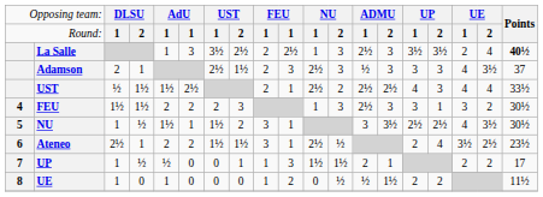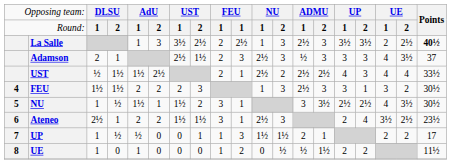 <table class="wikitable" style="text-align: center; font-size:90%;">
 <tr>
 <td colspan="2" width="120px" align="right"><em>Opposing team:</em></td>
 <th colspan="2"><a href='#'>DLSU</a></th>
 <th colspan="2"><a href='#'>AdU</a></th>
 <th colspan="2"><a href='#'>UST</a></th>
 <th colspan="2"><a href='#'>FEU</a></th>
 <th colspan="2"><a href='#'>NU</a></th>
 <th colspan="2"><a href='#'>ADMU</a></th>
 <th colspan="2"><a href='#'>UP</a></th>
 <th colspan="2"><a href='#'>UE</a></th>
 <th rowspan="2">Points</th>
 </tr>
 <tr>
 <td colspan="2" align="right"><em>Round:</em></td>
 <th width="25px">1</th>
 <th width="25px">2</th>
 <th width="25px">1</th>
-<th width="25px">1</th>
+<th width="25px">2</th>
 <th width="25px">1</th>
 <th width="25px">2</th>
 <th width="25px">1</th>
 <th width="25px">1</th>
 <th width="25px">1</th>
 <th width="25px">2</th>
 <th width="25px">1</th>
 <th width="25px">2</th>
 <th width="25px">1</th>
 <th width="25px">2</th>
 <th width="25px">1</th>
 <th width="25px">2</th>
 </tr>
 <tr>
 <th width="30px"></th>
 <th style="text-align:left;"><a href='#'>La Salle</a></th>
 <td style="background:lightgray" colspan="2"></td>
 <td>1</td>
 <td>3</td>
 <td>3½</td>
 <td>2½</td>
 <td>2</td>
 <td>2½</td>
 <td>1</td>
 <td>3</td>
 <td>2½</td>
 <td>3</td>
 <td>3½</td>
 <td>3½</td>
 <td>2</td>
-<td>4</td>
+<td>2½</td>
 <td><strong>40½</strong></td>
 </tr>
 <tr>
 <th></th>
 <th style="text-align:left;"><a href='#'>Adamson</a></th>
 <td>2</td>
 <td>1</td>
 <td style="background:lightgray" colspan="2"></td>
 <td>2½</td>
 <td>1½</td>
 <td>2</td>
 <td>3</td>
 <td>2½</td>
 <td>3</td>
 <td>½</td>
 <td>3</td>
 <td>3</td>
 <td>3</td>
 <td>4</td>
 <td>3½</td>
 <td>37</td>
 </tr>
 <tr>
 <th></th>
 <th style="text-align:left;"><a href='#'>UST</a></th>
 <td>½</td>
 <td>1½</td>
 <td>1½</td>
 <td>2½</td>
 <td style="background:lightgray" colspan="2"></td>
 <td>2</td>
 <td>1</td>
 <td>2½</td>
 <td>2</td>
 <td>2½</td>
 <td>2½</td>
 <td>4</td>
 <td>3</td>
 <td>4</td>
 <td>4</td>
 <td>33½</td>
 </tr>
 <tr>
 <th>4</th>
 <th style="text-align:left;"><a href='#'>FEU</a></th>
 <td>1½</td>
 <td>1½</td>
 <td>2</td>
 <td>2</td>
 <td>2</td>
 <td>3</td>
 <td style="background:lightgray" colspan="2"></td>
 <td>1</td>
 <td>3</td>
 <td>2½</td>
 <td>3</td>
 <td>3</td>
 <td>1</td>
 <td>3</td>
 <td>2</td>
 <td>30½</td>
 </tr>
 <tr>
 <th>5</th>
 <th style="text-align:left;"><a href='#'>NU</a></th>
 <td>1</td>
 <td>½</td>
 <td>1½</td>
 <td>1</td>
 <td>1½</td>
 <td>2</td>
 <td>3</td>
 <td>1</td>
 <td style="background:lightgray" colspan="2"></td>
 <td>3</td>
 <td>3½</td>
 <td>2½</td>
 <td>2½</td>
 <td>4</td>
 <td>3½</td>
 <td>30½</td>
 </tr>
 <tr>
 <th>6</th>
 <th style="text-align:left;"><a href='#'>Ateneo</a></th>
 <td>2½</td>
 <td>1</td>
 <td>2</td>
 <td>2</td>
 <td>1½</td>
 <td>1½</td>
 <td>3</td>
 <td>1</td>
 <td>2½</td>
-<td>½</td>
+<td>3</td>
 <td style="background:lightgray" colspan="2"></td>
 <td>2</td>
 <td>4</td>
 <td>3½</td>
 <td>2½</td>
 <td>23½</td>
 </tr>
 <tr>
 <th>7</th>
 <th style="text-align:left;"><a href='#'>UP</a></th>
 <td>1</td>
 <td>½</td>
 <td>½</td>
 <td>0</td>
 <td>0</td>
 <td>1</td>
 <td>1</td>
 <td>3</td>
 <td>1½</td>
 <td>1½</td>
 <td>2</td>
 <td>1</td>
 <td style="background:lightgray" colspan="2"></td>
 <td>2</td>
 <td>2</td>
 <td>17</td>
 </tr>
 <tr>
 <th>8</th>
 <th style="text-align:left;"><a href='#'>UE</a></th>
 <td>1</td>
 <td>0</td>
 <td>1</td>
 <td>0</td>
 <td>0</td>
 <td>0</td>
 <td>1</td>
 <td>2</td>
 <td>0</td>
 <td>½</td>
 <td>½</td>
 <td>1½</td>
 <td>2</td>
 <td>2</td>
 <td style="background:lightgray" colspan="2"></td>
 <td>11½</td>
 </tr>
 <tr>
 </tr>
 </table>
